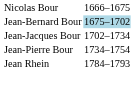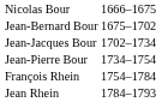 <table>
 <tr>
 <td>Nicolas Bour</td>
 <td>1666–1675</td>
 </tr>
 <tr>
 <td>Jean-Bernard Bour</td>
-<td style="background: lightblue;">1675–1702</td>
+<td>1675–1702</td>
 </tr>
 <tr>
 <td>Jean-Jacques Bour</td>
 <td>1702–1734</td>
 </tr>
 <tr>
 <td>Jean-Pierre Bour</td>
 <td>1734–1754</td>
 </tr>
 <tr>
+<td>François Rhein</td>
+<td>1754–1784</td>
+</tr>
+<tr>
 <td>Jean Rhein</td>
 <td>1784–1793</td>
 </tr>
 </table>
